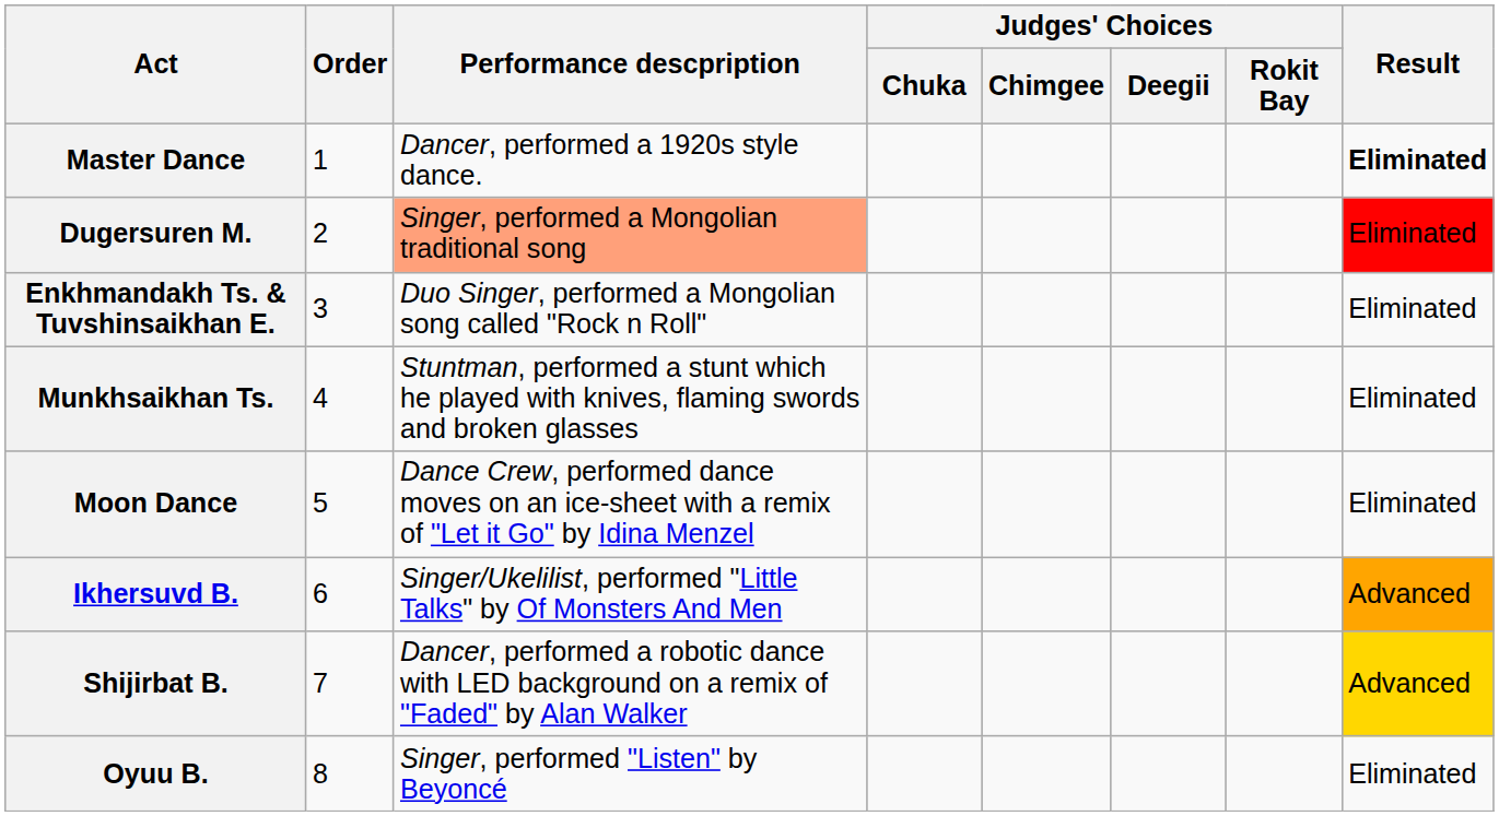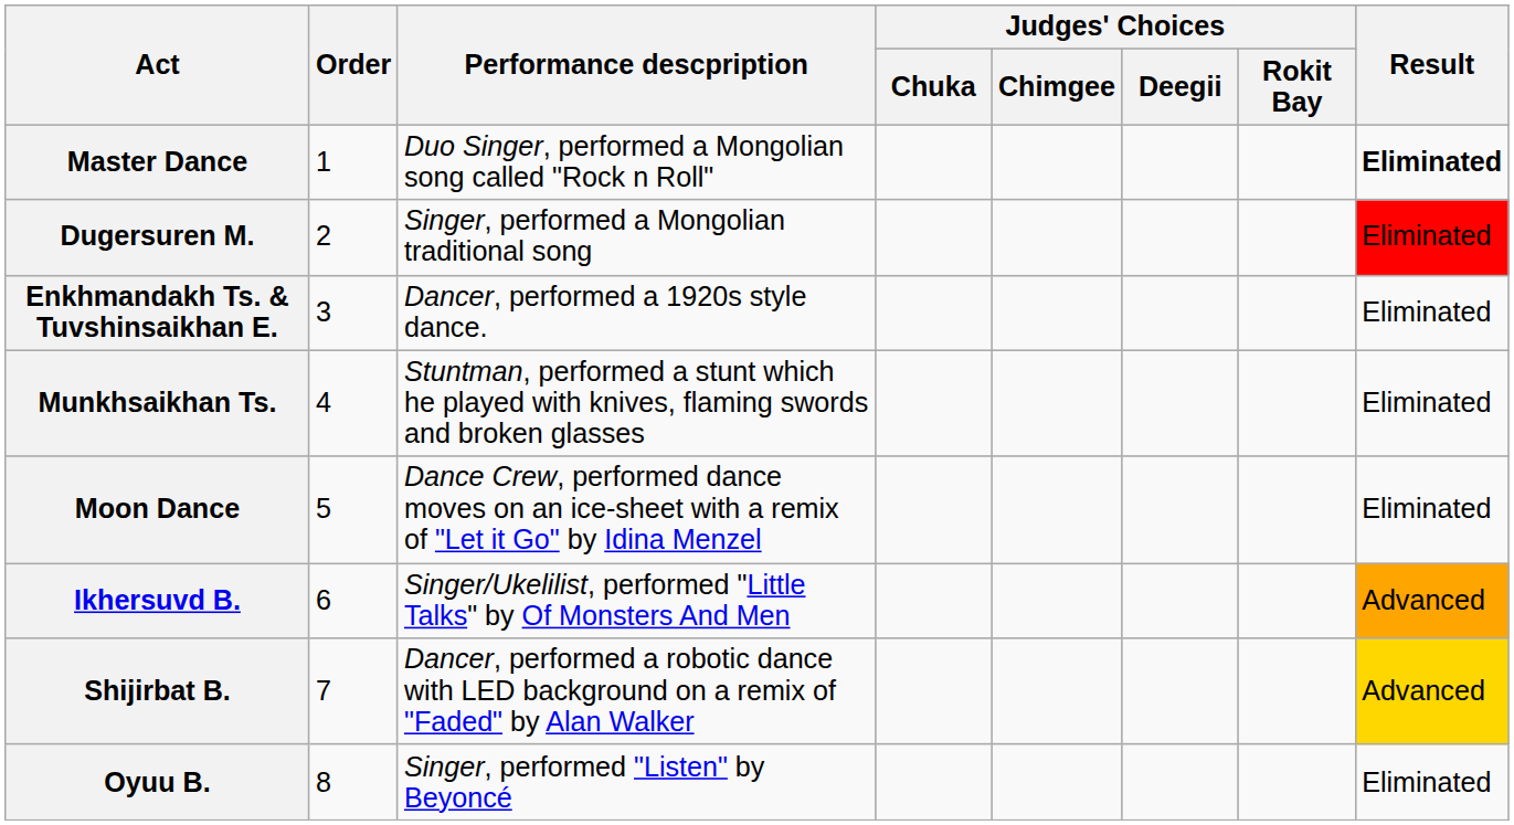 <table class="wikitable plainrowheaders">
 <tr>
 <th rowspan=2>Act</th>
 <th rowspan=2>Order</th>
 <th rowspan=2>Performance descpription</th>
 <th colspan=4>Judges' Choices</th>
 <th rowspan=2 colspan=2>Result</th>
 </tr>
 <tr>
 <th style="width:60px;">Chuka</th>
 <th style="width:60px;">Chimgee</th>
 <th style="width:60px;">Deegii</th>
 <th style="width:60px;">Rokit Bay</th>
 </tr>
 <tr>
 <th scope="row">Master Dance</th>
 <td>1</td>
-<td><em>Dancer</em>, performed a 1920s style dance.</td>
+<td><em>Duo Singer</em>, performed a Mongolian song called "Rock n Roll"</td>
 <td></td>
 <td></td>
 <td></td>
 <td></td>
 <td><strong>Eliminated</strong></td>
 </tr>
 <tr>
 <th scope="row">Dugersuren M.</th>
 <td>2</td>
-<td style="background: lightsalmon;"><em>Singer</em>, performed a Mongolian traditional song</td>
+<td><em>Singer</em>, performed a Mongolian traditional song</td>
 <td></td>
 <td></td>
 <td style="text-align:center;"></td>
 <td></td>
 <td style="background: red">Eliminated</td>
 </tr>
 <tr>
 <th scope="row">Enkhmandakh Ts. & Tuvshinsaikhan E.</th>
 <td>3</td>
-<td><em>Duo Singer</em>, performed a Mongolian song called "Rock n Roll"</td>
+<td><em>Dancer</em>, performed a 1920s style dance.</td>
 <td></td>
 <td></td>
 <td></td>
 <td></td>
 <td>Eliminated</td>
 </tr>
 <tr>
 <th scope="row">Munkhsaikhan Ts.</th>
 <td>4</td>
 <td><em>Stuntman</em>, performed a stunt which he played with knives, flaming swords and broken glasses</td>
 <td></td>
 <td></td>
 <td></td>
 <td></td>
 <td>Eliminated</td>
 </tr>
 <tr>
 <th scope="row">Moon Dance</th>
 <td>5</td>
 <td><em>Dance Crew</em>, performed dance moves on an ice-sheet with a remix of <a href='#'>"Let it Go"</a> by <a href='#'>Idina Menzel</a></td>
 <td></td>
 <td></td>
 <td></td>
 <td></td>
 <td>Eliminated</td>
 </tr>
 <tr>
 <th scope="row"><a href='#'>Ikhersuvd B.</a></th>
 <td>6</td>
 <td><em>Singer/Ukelilist</em>, performed "<a href='#'>Little Talks</a>" by <a href='#'>Of Monsters And Men</a></td>
 <td style="text-align:center;"></td>
 <td style="text-align:center;"></td>
 <td></td>
 <td style="text-align:center;"></td>
 <td style="background: orange">Advanced</td>
 </tr>
 <tr>
 <th scope="row">Shijirbat B.</th>
 <td>7</td>
 <td><em>Dancer</em>, performed a robotic dance with LED background on a remix of <a href='#'>"Faded"</a> by <a href='#'>Alan Walker</a></td>
 <td></td>
 <td></td>
 <td></td>
 <td></td>
 <td style="background: gold">Advanced</td>
 </tr>
 <tr>
 <th scope="row">Oyuu B.</th>
 <td>8</td>
 <td><em>Singer</em>, performed <a href='#'>"Listen"</a> by <a href='#'>Beyoncé</a></td>
 <td></td>
 <td></td>
 <td></td>
 <td></td>
 <td>Eliminated</td>
 </tr>
 </table>
